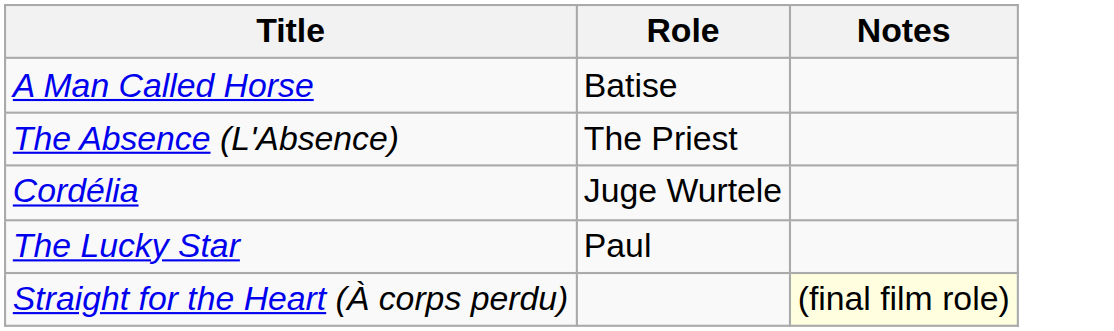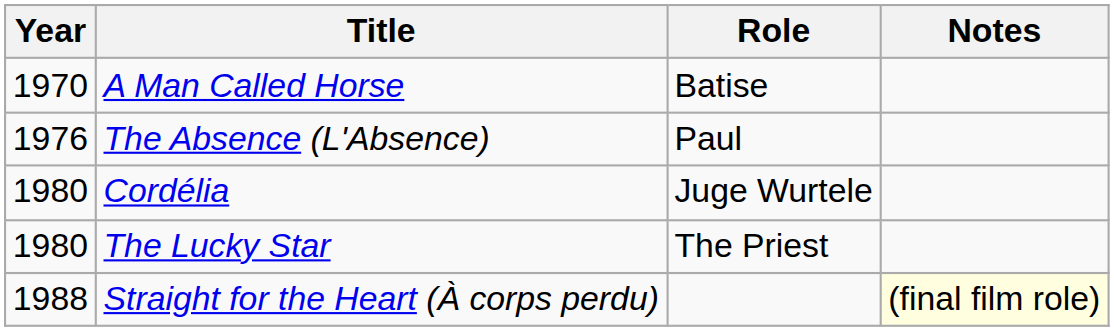 <table class="wikitable">
 <tr>
+<th>Year</th>
 <th>Title</th>
 <th>Role</th>
 <th>Notes</th>
 </tr>
 <tr>
+<td>1970</td>
 <td><em><a href='#'>A Man Called Horse</a></em></td>
 <td>Batise</td>
 <td></td>
 </tr>
 <tr>
+<td>1976</td>
 <td><em><a href='#'>The Absence</a> (L'Absence)</em></td>
-<td>The Priest</td>
+<td>Paul</td>
 <td></td>
 </tr>
 <tr>
+<td>1980</td>
 <td><em><a href='#'>Cordélia</a></em></td>
 <td>Juge Wurtele</td>
 <td></td>
 </tr>
 <tr>
+<td>1980</td>
 <td><em><a href='#'>The Lucky Star</a></em></td>
-<td>Paul</td>
+<td>The Priest</td>
 <td></td>
 </tr>
 <tr>
+<td>1988</td>
 <td><em><a href='#'>Straight for the Heart</a> (À corps perdu)</em></td>
 <td></td>
 <td style="background: lightyellow;">(final film role)</td>
 </tr>
 </table>
